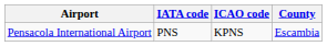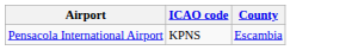 <table class="wikitable">
 <tr>
 <th valign=bottom>Airport</th>
-<th valign=bottom><a href='#'>IATA code</a></th>
 <th valign=bottom><a href='#'>ICAO code</a></th>
 <th valign=bottom><a href='#'>County</a></th>
 </tr>
 <tr>
 <td><a href='#'>Pensacola International Airport</a></td>
-<td>PNS</td>
 <td>KPNS</td>
 <td><a href='#'>Escambia</a></td>
 </tr>
 </table>
